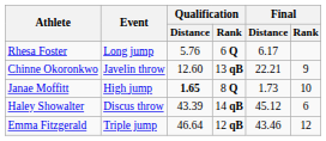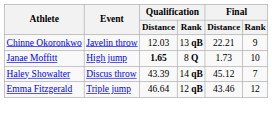 <table class=wikitable style="font-size:90%">
 <tr>
 <th rowspan=2>Athlete</th>
 <th rowspan=2>Event</th>
 <th colspan=2>Qualification</th>
 <th colspan=2>Final</th>
 </tr>
 <tr style="font-size:95%">
 <th>Distance</th>
 <th>Rank</th>
 <th>Distance</th>
 <th>Rank</th>
 </tr>
 <tr align=center>
-<td align=left><a href='#'>Rhesa Foster</a></td>
-<td align=left><a href='#'>Long jump</a></td>
-<td>5.76</td>
-<td>6 <strong>Q</strong></td>
-<td>6.17</td>
-<td></td>
-</tr>
-<tr align=center>
 <td align=left><a href='#'>Chinne Okoronkwo</a></td>
 <td align=left><a href='#'>Javelin throw</a></td>
-<td>12.60</td>
+<td>12.03</td>
 <td>13 <strong>qB</strong></td>
 <td>22.21</td>
 <td>9</td>
 </tr>
 <tr align=center>
 <td align=left><a href='#'>Janae Moffitt</a></td>
 <td align=left><a href='#'>High jump</a></td>
 <td><strong>1.65</strong></td>
 <td>8 <strong>Q</strong></td>
 <td>1.73</td>
 <td>10</td>
 </tr>
 <tr align=center>
 <td align=left><a href='#'>Haley Showalter</a></td>
 <td align=left><a href='#'>Discus throw</a></td>
 <td>43.39</td>
 <td>14 <strong>qB</strong></td>
 <td>45.12</td>
-<td>6</td>
+<td>7</td>
 </tr>
 <tr align=center>
 <td align=left><a href='#'>Emma Fitzgerald</a></td>
 <td align=left><a href='#'>Triple jump</a></td>
 <td>46.64</td>
 <td>12 <strong>qB</strong></td>
 <td>43.46</td>
 <td>12</td>
 </tr>
 </table>
